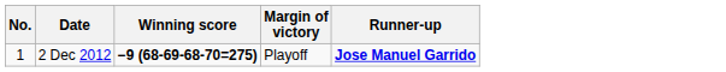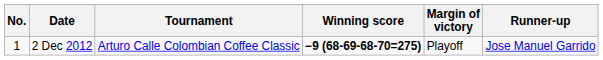 <table class="wikitable" style="font-size:95%;">
 <tr>
 <th>No.</th>
 <th>Date</th>
+<th>Tournament</th>
 <th>Winning score</th>
 <th>Margin of<br>victory</th>
 <th>Runner-up</th>
 </tr>
 <tr>
 <td align=center>1</td>
 <td align=right>2 Dec <a href='#'>2012</a></td>
+<td><a href='#'>Arturo Calle Colombian Coffee Classic</a></td>
 <td><strong>−9 (68-69-68-70=275)</strong></td>
 <td>Playoff</td>
-<td><strong> <a href='#'>Jose Manuel Garrido</a></strong></td>
+<td> <a href='#'>Jose Manuel Garrido</a></td>
 </tr>
 </table>
